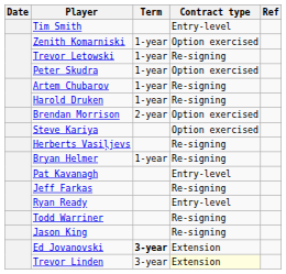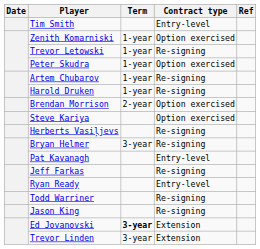 <table class="wikitable plainrowheaders">
 <tr style="background:#ddd; text-align:center;">
 <th>Date</th>
 <th>Player</th>
 <th>Term</th>
 <th>Contract type</th>
 <th>Ref</th>
 </tr>
 <tr>
 <th scope="row"></th>
 <td><a href='#'>Tim Smith</a></td>
 <td></td>
 <td>Entry-level</td>
 <td></td>
 </tr>
 <tr>
 <th scope="row" rowspan=3></th>
 <td><a href='#'>Zenith Komarniski</a></td>
 <td>1-year</td>
 <td>Option exercised</td>
 <td></td>
 </tr>
 <tr>
 <td><a href='#'>Trevor Letowski</a></td>
 <td>1-year</td>
 <td>Re-signing</td>
 <td></td>
 </tr>
 <tr>
 <td><a href='#'>Peter Skudra</a></td>
 <td>1-year</td>
 <td>Option exercised</td>
 <td></td>
 </tr>
 <tr>
 <th scope="row" rowspan=2></th>
 <td><a href='#'>Artem Chubarov</a></td>
 <td>1-year</td>
 <td>Re-signing</td>
 <td></td>
 </tr>
 <tr>
 <td><a href='#'>Harold Druken</a></td>
 <td>1-year</td>
 <td>Re-signing</td>
 <td></td>
 </tr>
 <tr>
 <th scope="row"></th>
 <td><a href='#'>Brendan Morrison</a></td>
 <td>2-year</td>
 <td>Option exercised</td>
 <td></td>
 </tr>
 <tr>
 <th scope="row"></th>
 <td><a href='#'>Steve Kariya</a></td>
 <td></td>
 <td>Option exercised</td>
 <td></td>
 </tr>
 <tr>
 <th scope="row"></th>
 <td><a href='#'>Herberts Vasiļjevs</a></td>
 <td></td>
 <td>Re-signing</td>
 <td></td>
 </tr>
 <tr>
 <th scope="row" rowspan=2></th>
 <td><a href='#'>Bryan Helmer</a></td>
-<td>1-year</td>
+<td>3-year</td>
 <td>Re-signing</td>
 <td></td>
 </tr>
 <tr>
 <td><a href='#'>Pat Kavanagh</a></td>
 <td></td>
 <td>Entry-level</td>
 <td></td>
 </tr>
 <tr>
 <th scope="row" rowspan=2></th>
 <td><a href='#'>Jeff Farkas</a></td>
 <td></td>
 <td>Re-signing</td>
 <td></td>
 </tr>
 <tr>
 <td><a href='#'>Ryan Ready</a></td>
 <td></td>
 <td>Entry-level</td>
 <td></td>
 </tr>
 <tr>
 <th scope="row"></th>
 <td><a href='#'>Todd Warriner</a></td>
 <td></td>
 <td>Re-signing</td>
 <td></td>
 </tr>
 <tr>
 <th scope="row"></th>
 <td><a href='#'>Jason King</a></td>
 <td></td>
 <td>Re-signing</td>
 <td></td>
 </tr>
 <tr>
 <th scope="row" rowspan=2></th>
 <td><a href='#'>Ed Jovanovski</a></td>
 <td><strong>3-year</strong></td>
 <td>Extension</td>
 <td></td>
 </tr>
 <tr>
 <td><a href='#'>Trevor Linden</a></td>
 <td>3-year</td>
-<td style="background: lightyellow;">Extension</td>
+<td>Extension</td>
 <td></td>
 </tr>
 </table>
